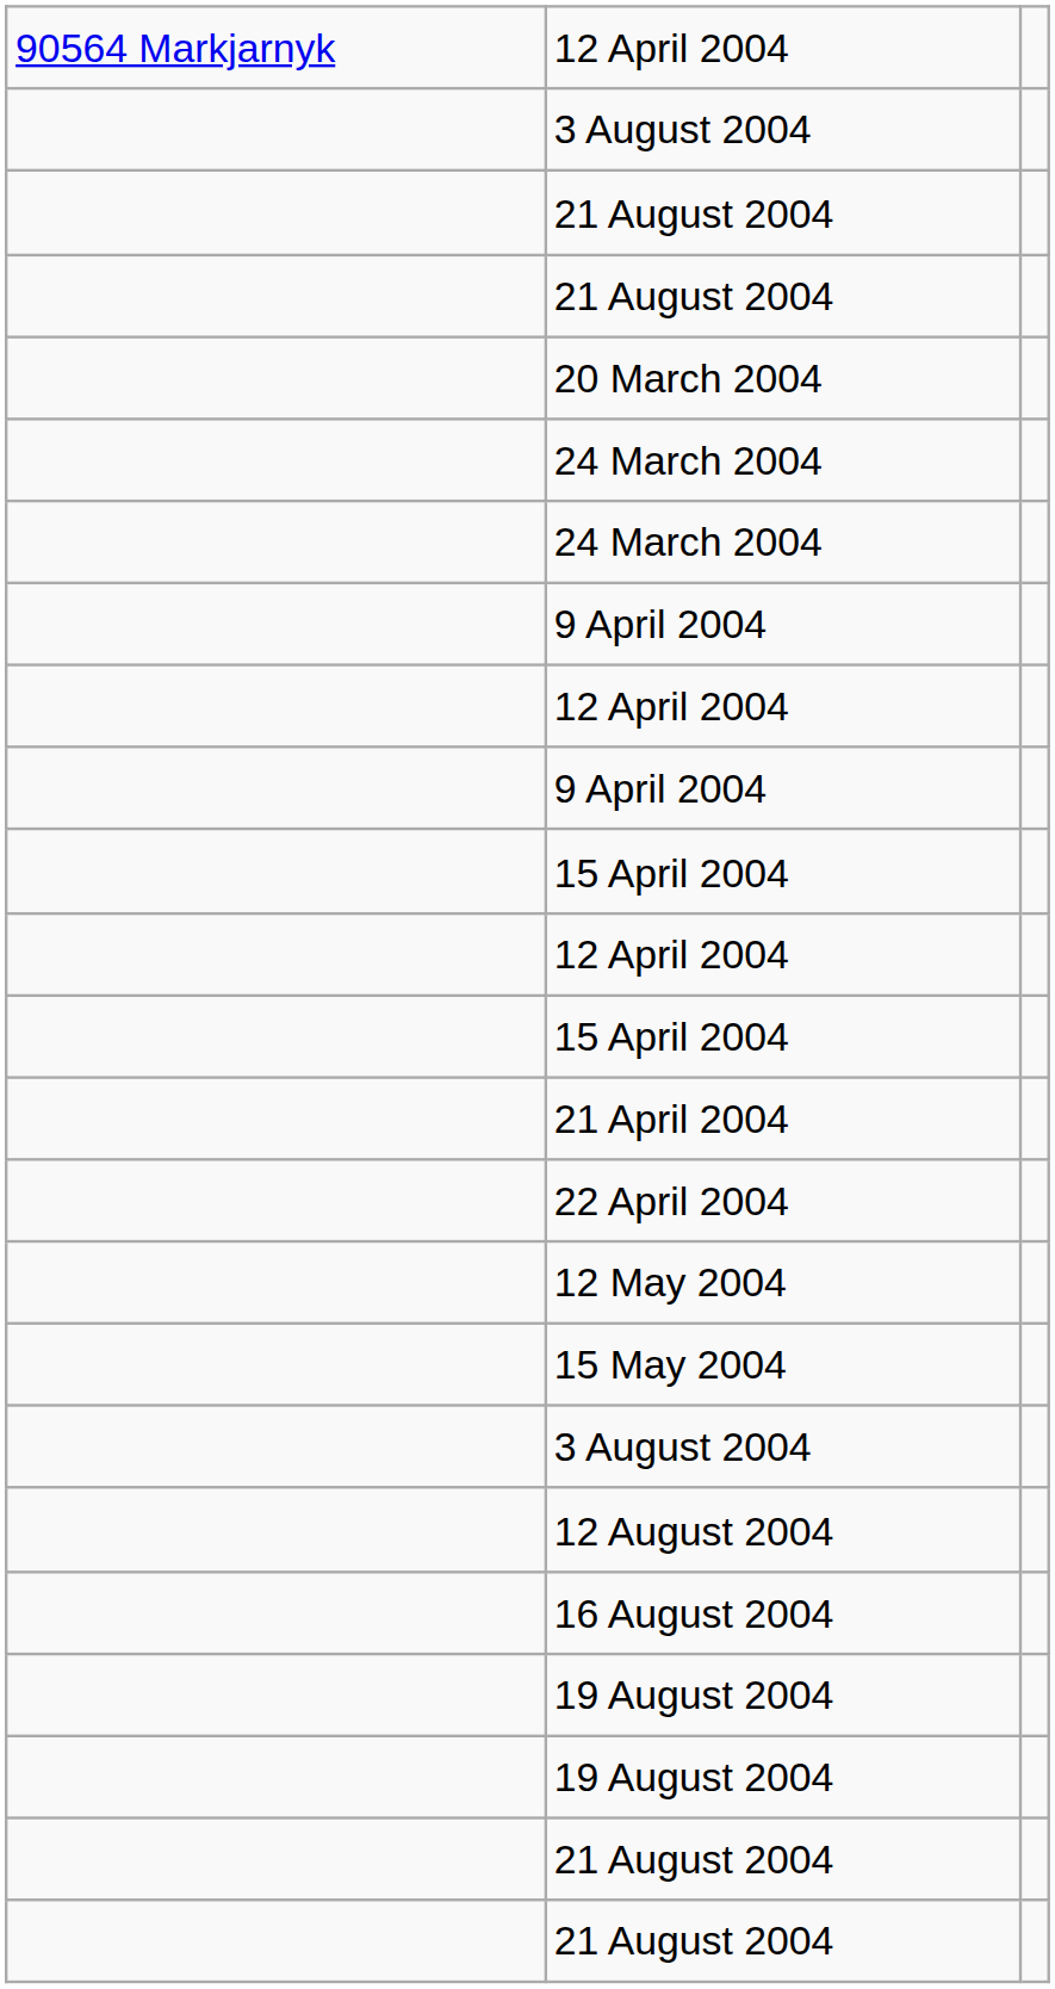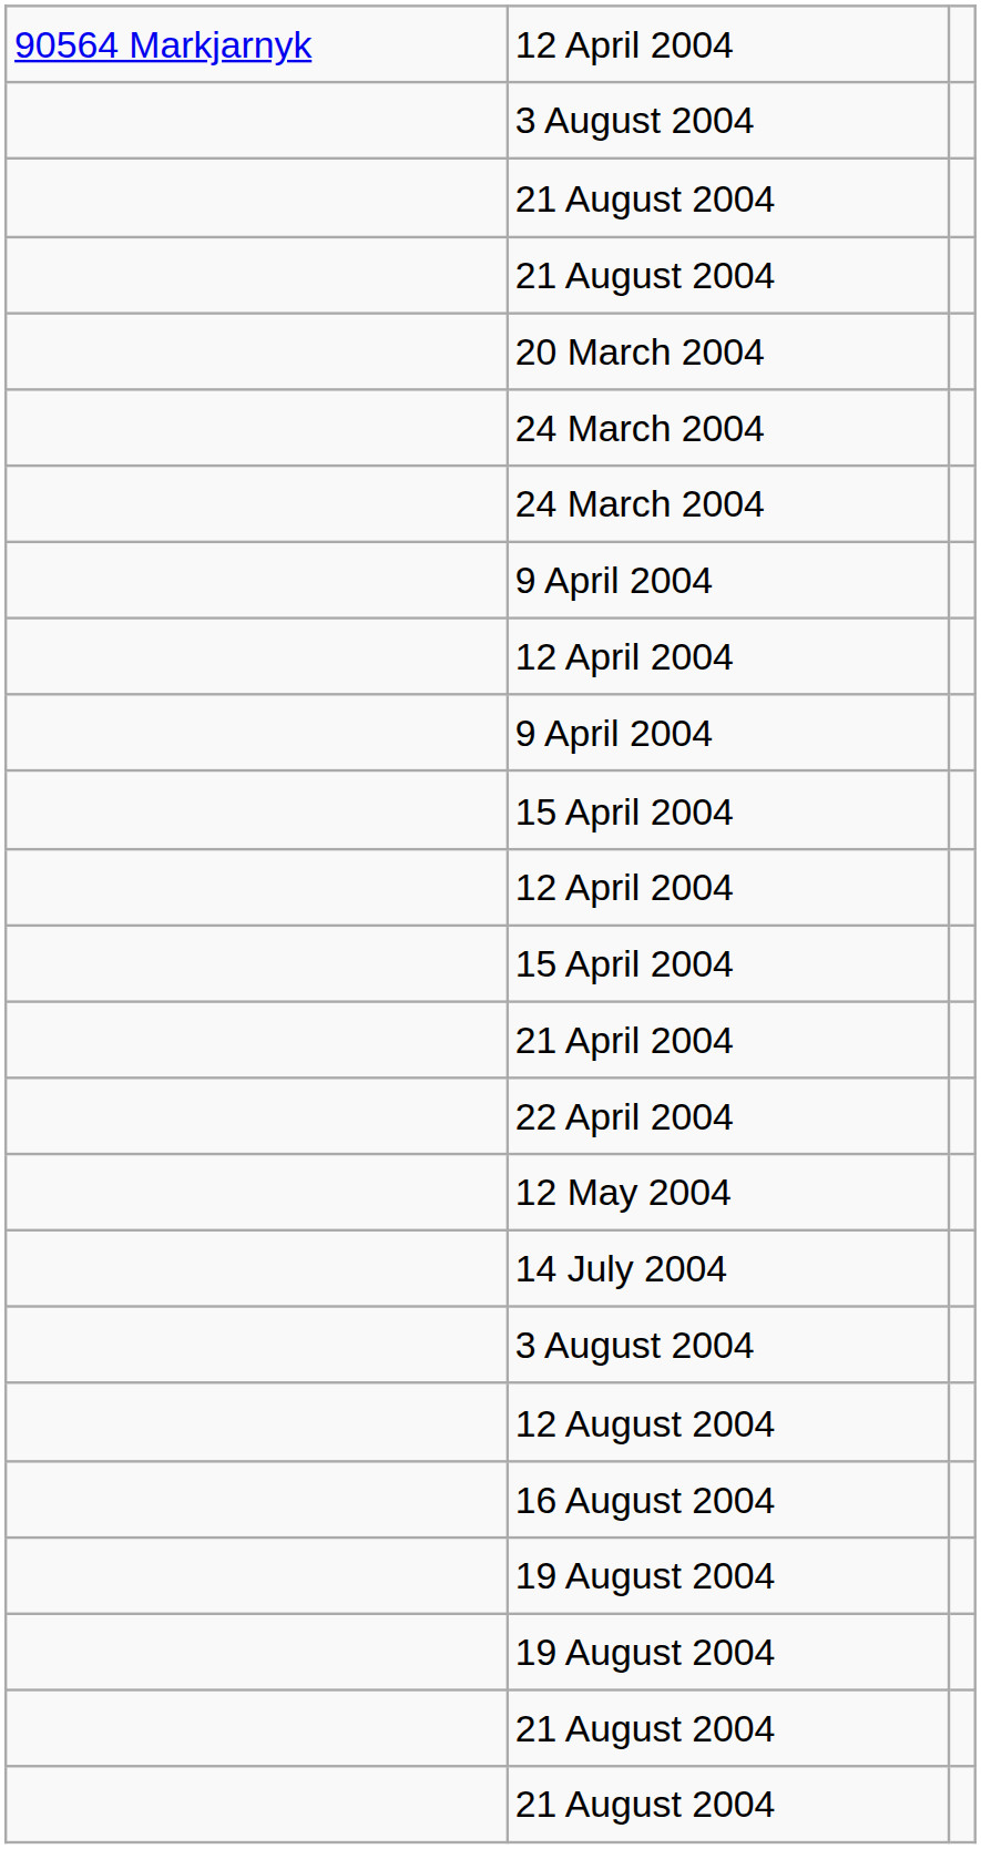 <table class="wikitable" style="font-size: 89%; float: left; width: 26em; margin-right: 1em; height: 700px">
 <tr>
 <td><a href='#'>90564 Markjarnyk</a></td>
 <td>12 April 2004</td>
 <td></td>
 </tr>
 <tr>
 <td></td>
 <td>3 August 2004</td>
 <td></td>
 </tr>
 <tr>
 <td></td>
 <td>21 August 2004</td>
 <td></td>
 </tr>
 <tr>
 <td></td>
 <td>21 August 2004</td>
 <td></td>
 </tr>
 <tr>
 <td></td>
 <td>20 March 2004</td>
 <td></td>
 </tr>
 <tr>
 <td></td>
 <td>24 March 2004</td>
 <td></td>
 </tr>
 <tr>
 <td></td>
 <td>24 March 2004</td>
 <td></td>
 </tr>
 <tr>
 <td></td>
 <td>9 April 2004</td>
 <td></td>
 </tr>
 <tr>
 <td></td>
 <td>12 April 2004</td>
 <td></td>
 </tr>
 <tr>
 <td></td>
 <td>9 April 2004</td>
 <td></td>
 </tr>
 <tr>
 <td></td>
 <td>15 April 2004</td>
 <td></td>
 </tr>
 <tr>
 <td></td>
 <td>12 April 2004</td>
 <td></td>
 </tr>
 <tr>
 <td></td>
 <td>15 April 2004</td>
 <td></td>
 </tr>
 <tr>
 <td></td>
 <td>21 April 2004</td>
 <td></td>
 </tr>
 <tr>
 <td></td>
 <td>22 April 2004</td>
 <td></td>
 </tr>
 <tr>
 <td></td>
 <td>12 May 2004</td>
 <td></td>
 </tr>
 <tr>
 <td></td>
-<td>15 May 2004</td>
+<td>14 July 2004</td>
 <td></td>
 </tr>
 <tr>
 <td></td>
 <td>3 August 2004</td>
 <td></td>
 </tr>
 <tr>
 <td></td>
 <td>12 August 2004</td>
 <td></td>
 </tr>
 <tr>
 <td></td>
 <td>16 August 2004</td>
 <td></td>
 </tr>
 <tr>
 <td></td>
 <td>19 August 2004</td>
 <td></td>
 </tr>
 <tr>
 <td></td>
 <td>19 August 2004</td>
 <td></td>
 </tr>
 <tr>
 <td></td>
 <td>21 August 2004</td>
 <td></td>
 </tr>
 <tr>
 <td></td>
 <td>21 August 2004</td>
 <td></td>
 </tr>
 </table>
